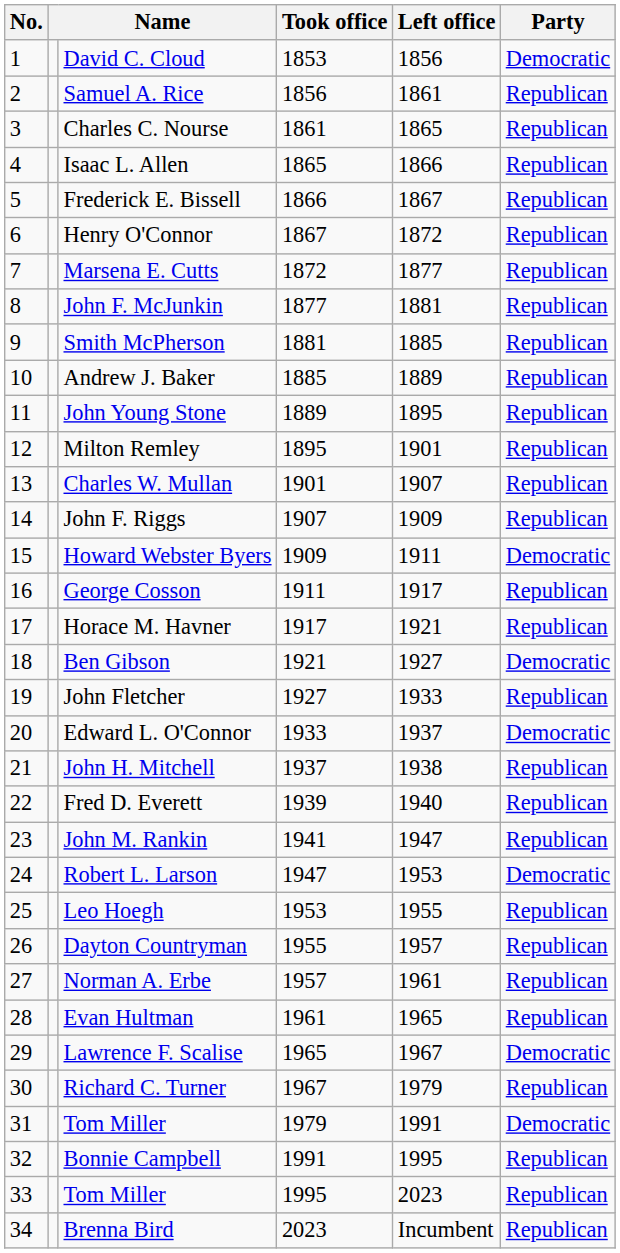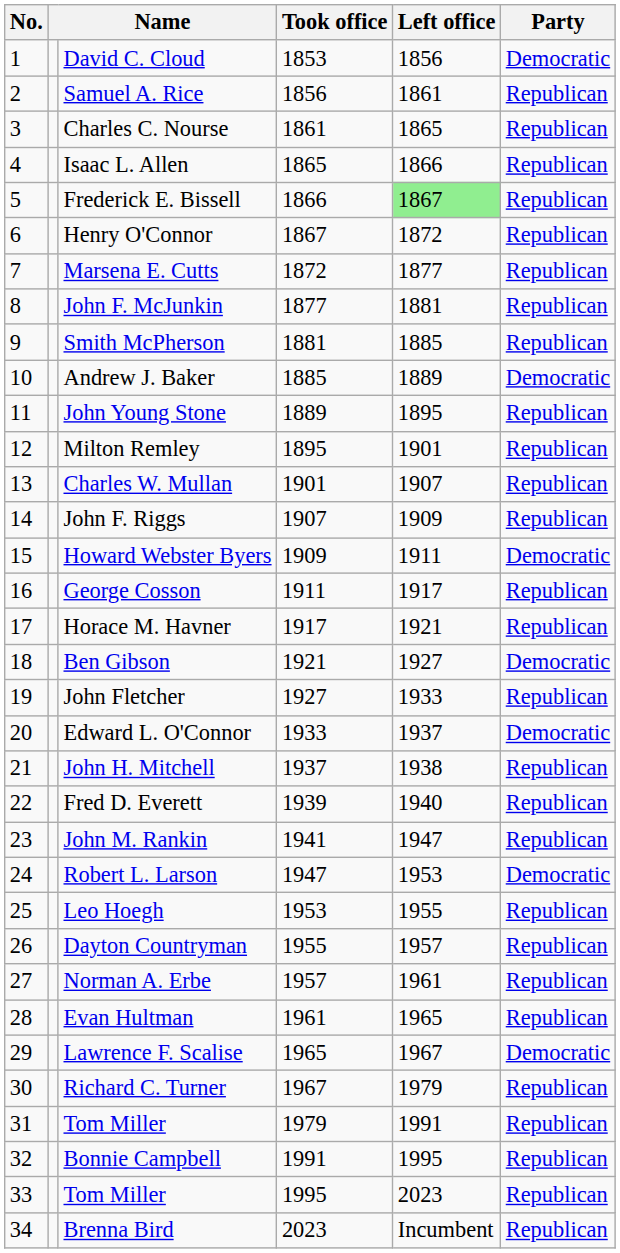 <table class="wikitable">
 <tr>
 <th>No.</th>
 <th colspan=2>Name</th>
 <th>Took office</th>
 <th>Left office</th>
 <th>Party</th>
 </tr>
 <tr>
 <td>1</td>
 <td></td>
 <td><a href='#'>David C. Cloud</a></td>
 <td>1853</td>
 <td>1856</td>
 <td><a href='#'>Democratic</a></td>
 </tr>
 <tr>
 <td>2</td>
 <td></td>
 <td><a href='#'>Samuel A. Rice</a></td>
 <td>1856</td>
 <td>1861</td>
 <td><a href='#'>Republican</a></td>
 </tr>
 <tr>
 <td>3</td>
 <td></td>
 <td>Charles C. Nourse</td>
 <td>1861</td>
 <td>1865</td>
 <td><a href='#'>Republican</a></td>
 </tr>
 <tr>
 <td>4</td>
 <td></td>
 <td>Isaac L. Allen</td>
 <td>1865</td>
 <td>1866</td>
 <td><a href='#'>Republican</a></td>
 </tr>
 <tr>
 <td>5</td>
 <td></td>
 <td>Frederick E. Bissell</td>
 <td>1866</td>
-<td>1867</td>
+<td style="background: lightgreen;">1867</td>
 <td><a href='#'>Republican</a></td>
 </tr>
 <tr>
 <td>6</td>
 <td></td>
 <td>Henry O'Connor</td>
 <td>1867</td>
 <td>1872</td>
 <td><a href='#'>Republican</a></td>
 </tr>
 <tr>
 <td>7</td>
 <td></td>
 <td><a href='#'>Marsena E. Cutts</a></td>
 <td>1872</td>
 <td>1877</td>
 <td><a href='#'>Republican</a></td>
 </tr>
 <tr>
 <td>8</td>
 <td></td>
 <td><a href='#'>John F. McJunkin</a></td>
 <td>1877</td>
 <td>1881</td>
 <td><a href='#'>Republican</a></td>
 </tr>
 <tr>
 <td>9</td>
 <td></td>
 <td><a href='#'>Smith McPherson</a></td>
 <td>1881</td>
 <td>1885</td>
 <td><a href='#'>Republican</a></td>
 </tr>
 <tr>
 <td>10</td>
 <td></td>
 <td>Andrew J. Baker</td>
 <td>1885</td>
 <td>1889</td>
-<td><a href='#'>Republican</a></td>
+<td><a href='#'>Democratic</a></td>
 </tr>
 <tr>
 <td>11</td>
 <td></td>
 <td><a href='#'>John Young Stone</a></td>
 <td>1889</td>
 <td>1895</td>
 <td><a href='#'>Republican</a></td>
 </tr>
 <tr>
 <td>12</td>
 <td></td>
 <td>Milton Remley</td>
 <td>1895</td>
 <td>1901</td>
 <td><a href='#'>Republican</a></td>
 </tr>
 <tr>
 <td>13</td>
 <td></td>
 <td><a href='#'>Charles W. Mullan</a></td>
 <td>1901</td>
 <td>1907</td>
 <td><a href='#'>Republican</a></td>
 </tr>
 <tr>
 <td>14</td>
 <td></td>
 <td>John F. Riggs</td>
 <td>1907</td>
 <td>1909</td>
 <td><a href='#'>Republican</a></td>
 </tr>
 <tr>
 <td>15</td>
 <td></td>
 <td><a href='#'>Howard Webster Byers</a></td>
 <td>1909</td>
 <td>1911</td>
 <td><a href='#'>Democratic</a></td>
 </tr>
 <tr>
 <td>16</td>
 <td></td>
 <td><a href='#'>George Cosson</a></td>
 <td>1911</td>
 <td>1917</td>
 <td><a href='#'>Republican</a></td>
 </tr>
 <tr>
 <td>17</td>
 <td></td>
 <td>Horace M. Havner</td>
 <td>1917</td>
 <td>1921</td>
 <td><a href='#'>Republican</a></td>
 </tr>
 <tr>
 <td>18</td>
 <td></td>
 <td><a href='#'>Ben Gibson</a></td>
 <td>1921</td>
 <td>1927</td>
 <td><a href='#'>Democratic</a></td>
 </tr>
 <tr>
 <td>19</td>
 <td></td>
 <td>John Fletcher</td>
 <td>1927</td>
 <td>1933</td>
 <td><a href='#'>Republican</a></td>
 </tr>
 <tr>
 <td>20</td>
 <td></td>
 <td>Edward L. O'Connor</td>
 <td>1933</td>
 <td>1937</td>
 <td><a href='#'>Democratic</a></td>
 </tr>
 <tr>
 <td>21</td>
 <td></td>
 <td><a href='#'>John H. Mitchell</a></td>
 <td>1937</td>
 <td>1938</td>
 <td><a href='#'>Republican</a></td>
 </tr>
 <tr>
 <td>22</td>
 <td></td>
 <td>Fred D. Everett</td>
 <td>1939</td>
 <td>1940</td>
 <td><a href='#'>Republican</a></td>
 </tr>
 <tr>
 <td>23</td>
 <td></td>
 <td><a href='#'>John M. Rankin</a></td>
 <td>1941</td>
 <td>1947</td>
 <td><a href='#'>Republican</a></td>
 </tr>
 <tr>
 <td>24</td>
 <td></td>
 <td><a href='#'>Robert L. Larson</a></td>
 <td>1947</td>
 <td>1953</td>
 <td><a href='#'>Democratic</a></td>
 </tr>
 <tr>
 <td>25</td>
 <td></td>
 <td><a href='#'>Leo Hoegh</a></td>
 <td>1953</td>
 <td>1955</td>
 <td><a href='#'>Republican</a></td>
 </tr>
 <tr>
 <td>26</td>
 <td></td>
 <td><a href='#'>Dayton Countryman</a></td>
 <td>1955</td>
 <td>1957</td>
 <td><a href='#'>Republican</a></td>
 </tr>
 <tr>
 <td>27</td>
 <td></td>
 <td><a href='#'>Norman A. Erbe</a></td>
 <td>1957</td>
 <td>1961</td>
 <td><a href='#'>Republican</a></td>
 </tr>
 <tr>
 <td>28</td>
 <td></td>
 <td><a href='#'>Evan Hultman</a></td>
 <td>1961</td>
 <td>1965</td>
 <td><a href='#'>Republican</a></td>
 </tr>
 <tr>
 <td>29</td>
 <td></td>
 <td><a href='#'>Lawrence F. Scalise</a></td>
 <td>1965</td>
 <td>1967</td>
 <td><a href='#'>Democratic</a></td>
 </tr>
 <tr>
 <td>30</td>
 <td></td>
 <td><a href='#'>Richard C. Turner</a></td>
 <td>1967</td>
 <td>1979</td>
 <td><a href='#'>Republican</a></td>
 </tr>
 <tr>
 <td>31</td>
 <td></td>
 <td><a href='#'>Tom Miller</a></td>
 <td>1979</td>
 <td>1991</td>
-<td><a href='#'>Democratic</a></td>
+<td><a href='#'>Republican</a></td>
 </tr>
 <tr>
 <td>32</td>
 <td></td>
 <td><a href='#'>Bonnie Campbell</a></td>
 <td>1991</td>
 <td>1995</td>
 <td><a href='#'>Republican</a></td>
 </tr>
 <tr>
 <td>33</td>
 <td></td>
 <td><a href='#'>Tom Miller</a></td>
 <td>1995</td>
 <td>2023</td>
 <td><a href='#'>Republican</a></td>
 </tr>
 <tr>
 <td>34</td>
 <td></td>
 <td><a href='#'>Brenna Bird</a></td>
 <td>2023</td>
 <td>Incumbent</td>
 <td><a href='#'>Republican</a></td>
 </tr>
 </table>
